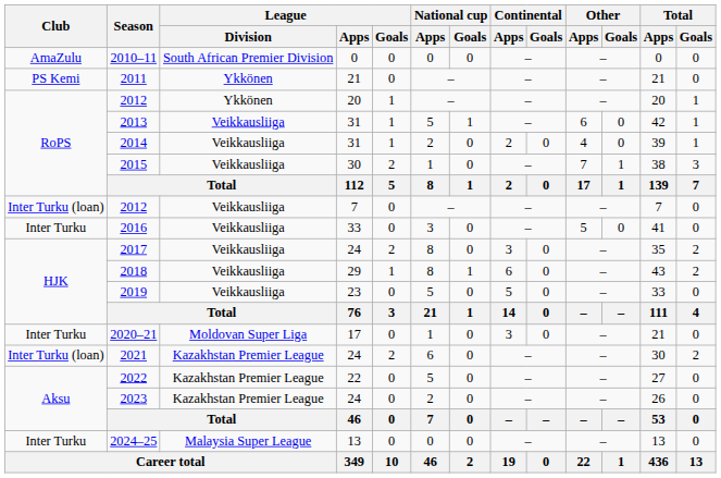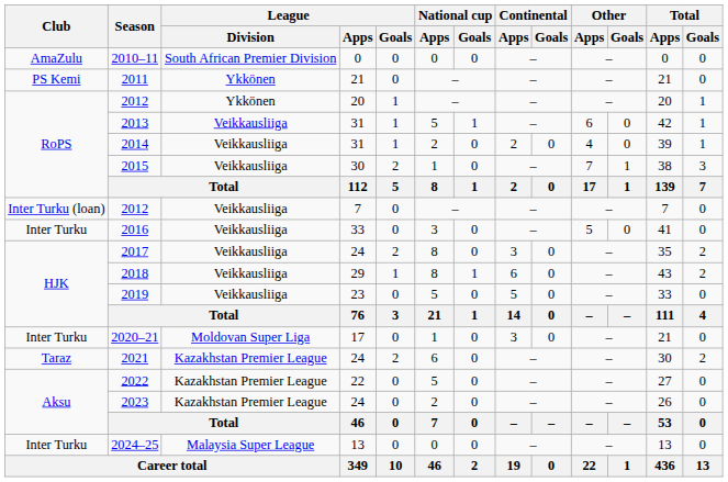 <table class="wikitable" style="text-align:center">
 <tr>
 <th rowspan="2">Club</th>
 <th rowspan="2">Season</th>
 <th colspan="3">League</th>
 <th colspan="2">National cup</th>
 <th colspan="2">Continental</th>
 <th colspan="2">Other</th>
 <th colspan="2">Total</th>
 </tr>
 <tr>
 <th>Division</th>
 <th>Apps</th>
 <th>Goals</th>
 <th>Apps</th>
 <th>Goals</th>
 <th>Apps</th>
 <th>Goals</th>
 <th>Apps</th>
 <th>Goals</th>
 <th>Apps</th>
 <th>Goals</th>
 </tr>
 <tr>
 <td><a href='#'>AmaZulu</a></td>
 <td><a href='#'>2010–11</a></td>
 <td><a href='#'>South African Premier Division</a></td>
 <td>0</td>
 <td>0</td>
 <td>0</td>
 <td>0</td>
 <td colspan="2">–</td>
 <td colspan="2">–</td>
 <td>0</td>
 <td>0</td>
 </tr>
 <tr>
 <td><a href='#'>PS Kemi</a></td>
 <td><a href='#'>2011</a></td>
 <td><a href='#'>Ykkönen</a></td>
 <td>21</td>
 <td>0</td>
 <td colspan="2">–</td>
 <td colspan="2">–</td>
 <td colspan="2">–</td>
 <td>21</td>
 <td>0</td>
 </tr>
 <tr>
 <td rowspan="5"><a href='#'>RoPS</a></td>
 <td><a href='#'>2012</a></td>
 <td>Ykkönen</td>
 <td>20</td>
 <td>1</td>
 <td colspan="2">–</td>
 <td colspan="2">–</td>
 <td colspan="2">–</td>
 <td>20</td>
 <td>1</td>
 </tr>
 <tr>
 <td><a href='#'>2013</a></td>
 <td><a href='#'>Veikkausliiga</a></td>
 <td>31</td>
 <td>1</td>
 <td>5</td>
 <td>1</td>
 <td colspan="2">–</td>
 <td>6</td>
 <td>0</td>
 <td>42</td>
 <td>1</td>
 </tr>
 <tr>
 <td><a href='#'>2014</a></td>
 <td>Veikkausliiga</td>
 <td>31</td>
 <td>1</td>
 <td>2</td>
 <td>0</td>
 <td>2</td>
 <td>0</td>
 <td>4</td>
 <td>0</td>
 <td>39</td>
 <td>1</td>
 </tr>
 <tr>
 <td><a href='#'>2015</a></td>
 <td>Veikkausliiga</td>
 <td>30</td>
 <td>2</td>
 <td>1</td>
 <td>0</td>
 <td colspan="2">–</td>
 <td>7</td>
 <td>1</td>
 <td>38</td>
 <td>3</td>
 </tr>
 <tr>
 <th colspan="2">Total</th>
 <th>112</th>
 <th>5</th>
 <th>8</th>
 <th>1</th>
 <th>2</th>
 <th>0</th>
 <th>17</th>
 <th>1</th>
 <th>139</th>
 <th>7</th>
 </tr>
 <tr>
 <td><a href='#'>Inter Turku</a> (loan)</td>
 <td><a href='#'>2012</a></td>
 <td>Veikkausliiga</td>
 <td>7</td>
 <td>0</td>
 <td colspan="2">–</td>
 <td colspan="2">–</td>
 <td colspan="2">–</td>
 <td>7</td>
 <td>0</td>
 </tr>
 <tr>
 <td>Inter Turku</td>
 <td><a href='#'>2016</a></td>
 <td>Veikkausliiga</td>
 <td>33</td>
 <td>0</td>
 <td>3</td>
 <td>0</td>
 <td colspan="2">–</td>
 <td>5</td>
 <td>0</td>
 <td>41</td>
 <td>0</td>
 </tr>
 <tr>
 <td rowspan="4"><a href='#'>HJK</a></td>
 <td><a href='#'>2017</a></td>
 <td>Veikkausliiga</td>
 <td>24</td>
 <td>2</td>
 <td>8</td>
 <td>0</td>
 <td>3</td>
 <td>0</td>
 <td colspan="2">–</td>
 <td>35</td>
 <td>2</td>
 </tr>
 <tr>
 <td><a href='#'>2018</a></td>
 <td>Veikkausliiga</td>
 <td>29</td>
 <td>1</td>
 <td>8</td>
 <td>1</td>
 <td>6</td>
 <td>0</td>
 <td colspan="2">–</td>
 <td>43</td>
 <td>2</td>
 </tr>
 <tr>
 <td><a href='#'>2019</a></td>
 <td>Veikkausliiga</td>
 <td>23</td>
 <td>0</td>
 <td>5</td>
 <td>0</td>
 <td>5</td>
 <td>0</td>
 <td colspan="2">–</td>
 <td>33</td>
 <td>0</td>
 </tr>
 <tr>
 <th colspan="2">Total</th>
 <th>76</th>
 <th>3</th>
 <th>21</th>
 <th>1</th>
 <th>14</th>
 <th>0</th>
 <th>–</th>
 <th>–</th>
 <th>111</th>
 <th>4</th>
 </tr>
 <tr>
 <td>Inter Turku</td>
 <td><a href='#'>2020–21</a></td>
 <td><a href='#'>Moldovan Super Liga</a></td>
 <td>17</td>
 <td>0</td>
 <td>1</td>
 <td>0</td>
 <td>3</td>
 <td>0</td>
 <td colspan="2">–</td>
 <td>21</td>
 <td>0</td>
 </tr>
 <tr>
-<td><a href='#'>Inter Turku</a> (loan)</td>
+<td><a href='#'>Taraz</a></td>
 <td><a href='#'>2021</a></td>
 <td><a href='#'>Kazakhstan Premier League</a></td>
 <td>24</td>
 <td>2</td>
 <td>6</td>
 <td>0</td>
 <td colspan="2">–</td>
 <td colspan="2">–</td>
 <td>30</td>
 <td>2</td>
 </tr>
 <tr>
 <td rowspan="3"><a href='#'>Aksu</a></td>
 <td><a href='#'>2022</a></td>
 <td>Kazakhstan Premier League</td>
 <td>22</td>
 <td>0</td>
 <td>5</td>
 <td>0</td>
 <td colspan="2">–</td>
 <td colspan="2">–</td>
 <td>27</td>
 <td>0</td>
 </tr>
 <tr>
 <td><a href='#'>2023</a></td>
 <td>Kazakhstan Premier League</td>
 <td>24</td>
 <td>0</td>
 <td>2</td>
 <td>0</td>
 <td colspan="2">–</td>
 <td colspan="2">–</td>
 <td>26</td>
 <td>0</td>
 </tr>
 <tr>
 <th colspan="2">Total</th>
 <th>46</th>
 <th>0</th>
 <th>7</th>
 <th>0</th>
 <th>–</th>
 <th>–</th>
 <th>–</th>
 <th>–</th>
 <th>53</th>
 <th>0</th>
 </tr>
 <tr>
 <td>Inter Turku</td>
 <td><a href='#'>2024–25</a></td>
 <td><a href='#'>Malaysia Super League</a></td>
 <td>13</td>
 <td>0</td>
 <td>0</td>
 <td>0</td>
 <td colspan="2">–</td>
 <td colspan="2">–</td>
 <td>13</td>
 <td>0</td>
 </tr>
 <tr>
 <th colspan="3">Career total</th>
 <th>349</th>
 <th>10</th>
 <th>46</th>
 <th>2</th>
 <th>19</th>
 <th>0</th>
 <th>22</th>
 <th>1</th>
 <th>436</th>
 <th>13</th>
 </tr>
 </table>
